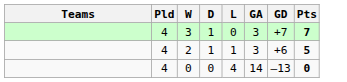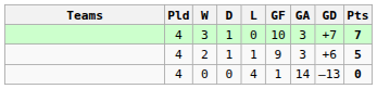 <table class="wikitable" style="text-align: center;">
 <tr>
 <th width=165>Teams</th>
 <th width=20>Pld</th>
 <th width=20>W</th>
 <th width=20>D</th>
 <th width=20>L</th>
+<th width=20>GF</th>
 <th width=20>GA</th>
 <th width=25>GD</th>
 <th width=20>Pts</th>
 </tr>
 <tr align=center style="background:#ccffcc;">
 <td style="text-align:left;"></td>
 <td>4</td>
 <td>3</td>
 <td>1</td>
 <td>0</td>
+<td>10</td>
 <td>3</td>
 <td>+7</td>
 <td><strong>7</strong></td>
 </tr>
 <tr align=center>
 <td style="text-align:left;"></td>
 <td>4</td>
 <td>2</td>
 <td>1</td>
 <td>1</td>
+<td>9</td>
 <td>3</td>
 <td>+6</td>
 <td><strong>5</strong></td>
 </tr>
 <tr align=center>
 <td style="text-align:left;"></td>
 <td>4</td>
 <td>0</td>
 <td>0</td>
 <td>4</td>
+<td>1</td>
 <td>14</td>
 <td>–13</td>
 <td><strong>0</strong></td>
 </tr>
 </table>
